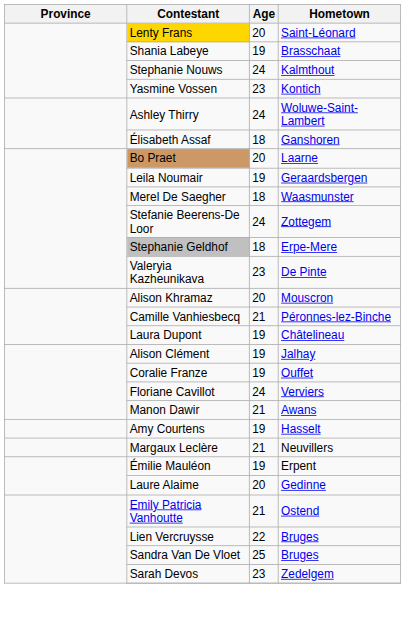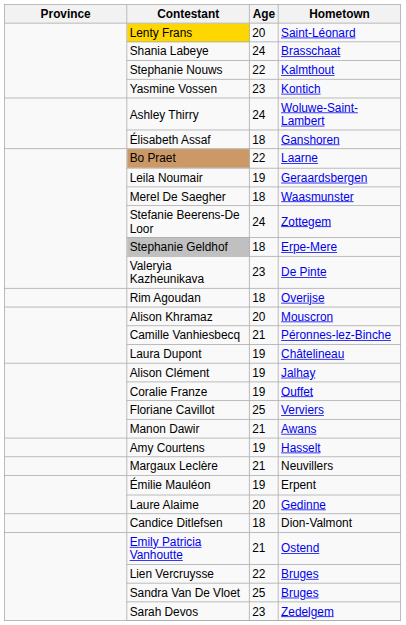 <table class="wikitable sortable" style="font-size:95%;">
 <tr>
 <th width="150">Province</th>
 <th width="150">Contestant</th>
 <th width="30">Age</th>
 <th width="150">Hometown</th>
 </tr>
 <tr>
 <td rowspan=4 style="text-align:center;"><strong></strong></td>
 <td bgcolor="gold">Lenty Frans</td>
 <td>20</td>
 <td><a href='#'>Saint-Léonard</a></td>
 </tr>
 <tr>
 <td>Shania Labeye</td>
-<td>19</td>
+<td>24</td>
 <td><a href='#'>Brasschaat</a></td>
 </tr>
 <tr>
 <td>Stephanie Nouws</td>
-<td>24</td>
+<td>22</td>
 <td><a href='#'>Kalmthout</a></td>
 </tr>
 <tr>
 <td>Yasmine Vossen</td>
 <td>23</td>
 <td><a href='#'>Kontich</a></td>
 </tr>
 <tr>
 <td rowspan=2 style="text-align:center;"><strong></strong></td>
 <td>Ashley Thirry</td>
 <td>24</td>
 <td><a href='#'>Woluwe-Saint-Lambert</a></td>
 </tr>
 <tr>
 <td>Élisabeth Assaf</td>
 <td>18</td>
 <td><a href='#'>Ganshoren</a></td>
 </tr>
 <tr>
 <td rowspan=6 style="text-align:center;"><strong></strong></td>
 <td bgcolor=#c96>Bo Praet</td>
-<td>20</td>
+<td>22</td>
 <td><a href='#'>Laarne</a></td>
 </tr>
 <tr>
 <td>Leila Noumair</td>
 <td>19</td>
 <td><a href='#'>Geraardsbergen</a></td>
 </tr>
 <tr>
 <td>Merel De Saegher</td>
 <td>18</td>
 <td><a href='#'>Waasmunster</a></td>
 </tr>
 <tr>
 <td>Stefanie Beerens-De Loor</td>
 <td>24</td>
 <td><a href='#'>Zottegem</a></td>
 </tr>
 <tr>
 <td bgcolor="silver">Stephanie Geldhof</td>
 <td>18</td>
 <td><a href='#'>Erpe-Mere</a></td>
 </tr>
 <tr>
 <td>Valeryia Kazheunikava</td>
 <td>23</td>
 <td><a href='#'>De Pinte</a></td>
+</tr>
+<tr>
+<td style="text-align:center;"><strong></strong></td>
+<td>Rim Agoudan</td>
+<td>18</td>
+<td><a href='#'>Overijse</a></td>
 </tr>
 <tr>
 <td rowspan=3 style="text-align:center;"><strong></strong></td>
 <td>Alison Khramaz</td>
 <td>20</td>
 <td><a href='#'>Mouscron</a></td>
 </tr>
 <tr>
 <td>Camille Vanhiesbecq</td>
 <td>21</td>
 <td><a href='#'>Péronnes-lez-Binche</a></td>
 </tr>
 <tr>
 <td>Laura Dupont</td>
 <td>19</td>
 <td><a href='#'>Châtelineau</a></td>
 </tr>
 <tr>
 <td rowspan=4 style="text-align:center;"><strong></strong></td>
 <td>Alison Clément</td>
 <td>19</td>
 <td><a href='#'>Jalhay</a></td>
 </tr>
 <tr>
 <td>Coralie Franze</td>
 <td>19</td>
 <td><a href='#'>Ouffet</a></td>
 </tr>
 <tr>
 <td>Floriane Cavillot</td>
-<td>24</td>
+<td>25</td>
 <td><a href='#'>Verviers</a></td>
 </tr>
 <tr>
 <td>Manon Dawir</td>
 <td>21</td>
 <td><a href='#'>Awans</a></td>
 </tr>
 <tr>
 <td style="text-align:center;"><strong></strong></td>
 <td>Amy Courtens</td>
 <td>19</td>
 <td><a href='#'>Hasselt</a></td>
 </tr>
 <tr>
 <td style="text-align:center;"><strong></strong></td>
 <td>Margaux Leclère</td>
 <td>21</td>
 <td>Neuvillers</td>
 </tr>
 <tr>
 <td rowspan=2 style="text-align:center;"><strong></strong></td>
 <td>Émilie Mauléon</td>
 <td>19</td>
 <td>Erpent</td>
 </tr>
 <tr>
 <td>Laure Alaime</td>
 <td>20</td>
 <td><a href='#'>Gedinne</a></td>
 </tr>
 <tr>
+<td style="text-align:center;"><strong></strong></td>
+<td>Candice Ditlefsen</td>
+<td>18</td>
+<td>Dion-Valmont</td>
+</tr>
+<tr>
 <td rowspan=8 style="text-align:center;"><strong></strong></td>
 <td><a href='#'>Emily Patricia Vanhoutte</a></td>
 <td>21</td>
 <td><a href='#'>Ostend</a></td>
 </tr>
 <tr>
 <td>Lien Vercruysse</td>
 <td>22</td>
 <td><a href='#'>Bruges</a></td>
 </tr>
 <tr>
 <td>Sandra Van De Vloet</td>
 <td>25</td>
 <td><a href='#'>Bruges</a></td>
 </tr>
 <tr>
 <td>Sarah Devos</td>
 <td>23</td>
 <td><a href='#'>Zedelgem</a></td>
 </tr>
 <tr>
 </tr>
 </table>
